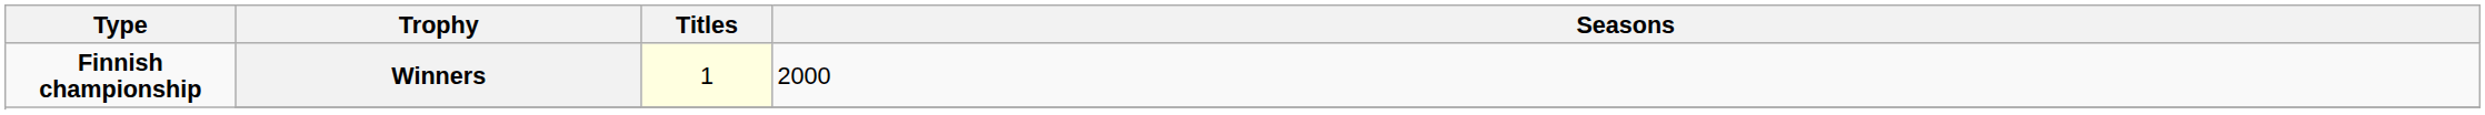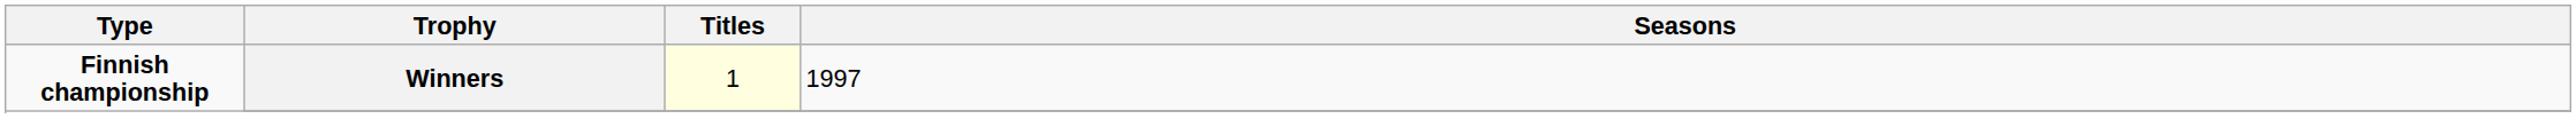 <table class="wikitable plainrowheaders" style="font-size:95%; text-align:center;">
 <tr>
 <th style="width: 1%;">Type</th>
 <th style="width: 5%;">Trophy</th>
 <th style="width: 1%;">Titles</th>
 <th style="width: 21%;">Seasons</th>
 </tr>
 <tr>
 <td scope="rowgroup" rowspan="4"><strong>Finnish championship</strong></td>
 <th scope="row">Winners</th>
 <td style="background: lightyellow;">1</td>
-<td align="left">2000</td>
+<td align="left">1997</td>
 </tr>
 <tr>
 </tr>
 </table>
